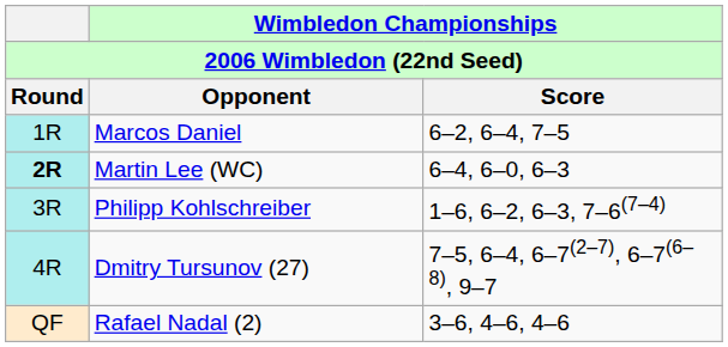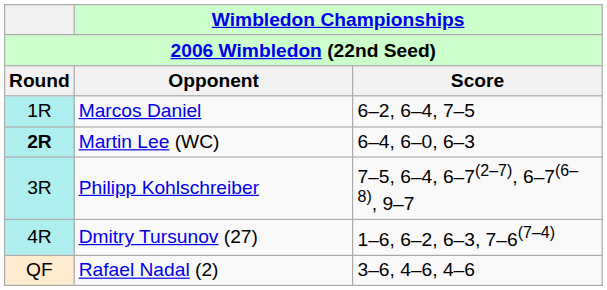 <table class="wikitable collapsible collapsed">
 <tr>
 <th></th>
 <th colspan=2 style="background:#cfc;"><a href='#'>Wimbledon Championships</a></th>
 </tr>
 <tr>
 <th colspan=3 style="background:#cfc;"><a href='#'>2006 Wimbledon</a> (22nd Seed)</th>
 </tr>
 <tr>
 <th>Round</th>
 <th width=225>Opponent</th>
 <th width=200>Score</th>
 </tr>
 <tr>
 <td style="text-align:center; background:#afeeee;">1R</td>
 <td> <a href='#'>Marcos Daniel</a></td>
 <td>6–2, 6–4, 7–5</td>
 </tr>
 <tr>
 <td style="text-align:center; background:#afeeee;"><strong>2R</strong></td>
 <td> <a href='#'>Martin Lee</a> (WC)</td>
 <td>6–4, 6–0, 6–3</td>
 </tr>
 <tr>
 <td style="text-align:center; background:#afeeee;">3R</td>
 <td> <a href='#'>Philipp Kohlschreiber</a></td>
-<td>1–6, 6–2, 6–3, 7–6<sup>(7–4)</sup></td>
+<td>7–5, 6–4, 6–7<sup>(2–7)</sup>, 6–7<sup>(6–8)</sup>, 9–7</td>
 </tr>
 <tr>
 <td style="text-align:center; background:#afeeee;">4R</td>
 <td> <a href='#'>Dmitry Tursunov</a> (27)</td>
-<td>7–5, 6–4, 6–7<sup>(2–7)</sup>, 6–7<sup>(6–8)</sup>, 9–7</td>
+<td>1–6, 6–2, 6–3, 7–6<sup>(7–4)</sup></td>
 </tr>
 <tr>
 <td style="text-align:center; background:#ffebcd;">QF</td>
 <td> <a href='#'>Rafael Nadal</a> (2)</td>
 <td>3–6, 4–6, 4–6</td>
 </tr>
 </table>
